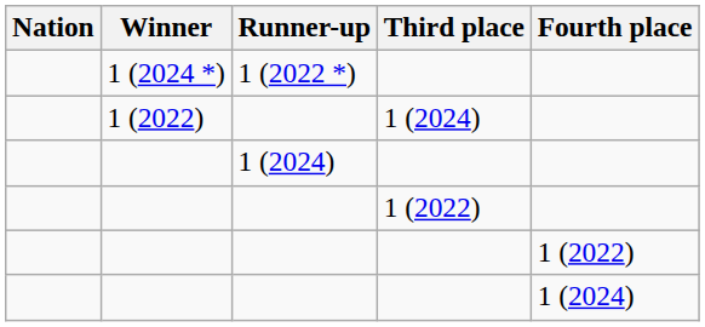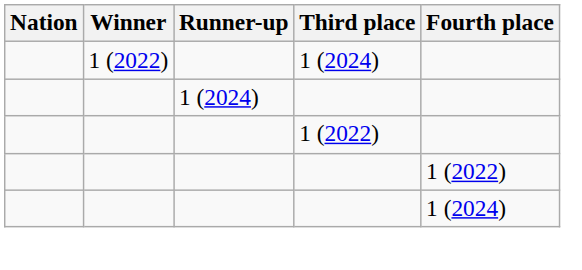 <table class="wikitable sortable" align="bottom">
 <tr>
 <th>Nation</th>
 <th>Winner</th>
 <th>Runner-up</th>
 <th>Third place</th>
 <th>Fourth place</th>
-</tr>
-<tr>
-<td></td>
-<td>1 (<a href='#'>2024 *</a>)</td>
-<td>1 (<a href='#'>2022 *</a>)</td>
-<td></td>
-<td></td>
 </tr>
 <tr>
 <td></td>
 <td>1 (<a href='#'>2022</a>)</td>
 <td></td>
 <td>1 (<a href='#'>2024</a>)</td>
 <td></td>
 </tr>
 <tr>
 <td></td>
 <td></td>
 <td>1 (<a href='#'>2024</a>)</td>
 <td></td>
 <td></td>
 </tr>
 <tr>
 <td></td>
 <td></td>
 <td></td>
 <td>1 (<a href='#'>2022</a>)</td>
 <td></td>
 </tr>
 <tr>
 <td></td>
 <td></td>
 <td></td>
 <td></td>
 <td>1 (<a href='#'>2022</a>)</td>
 </tr>
 <tr>
 <td></td>
 <td></td>
 <td></td>
 <td></td>
 <td>1 (<a href='#'>2024</a>)</td>
 </tr>
 </table>
